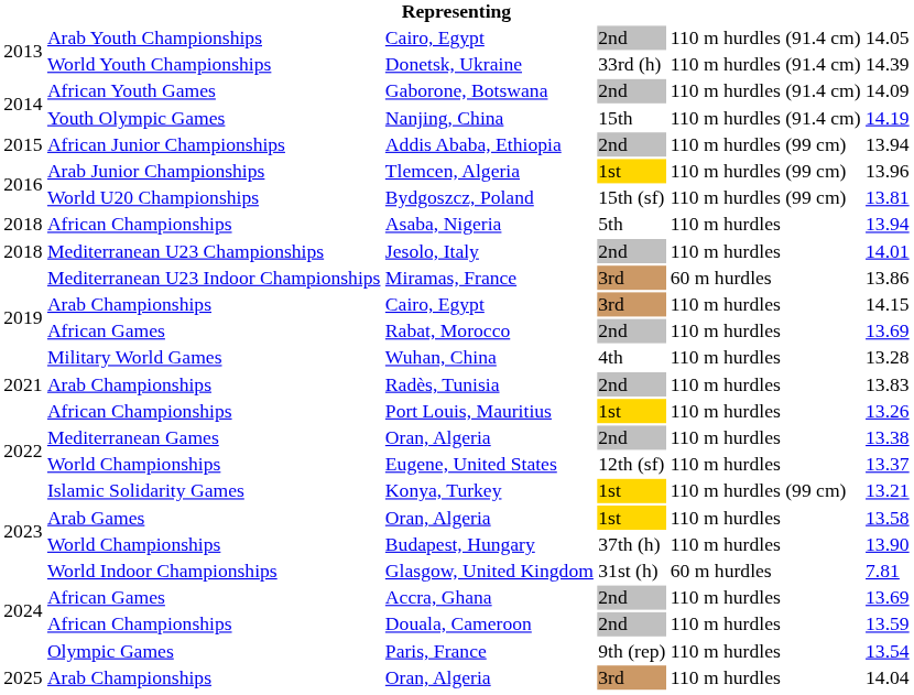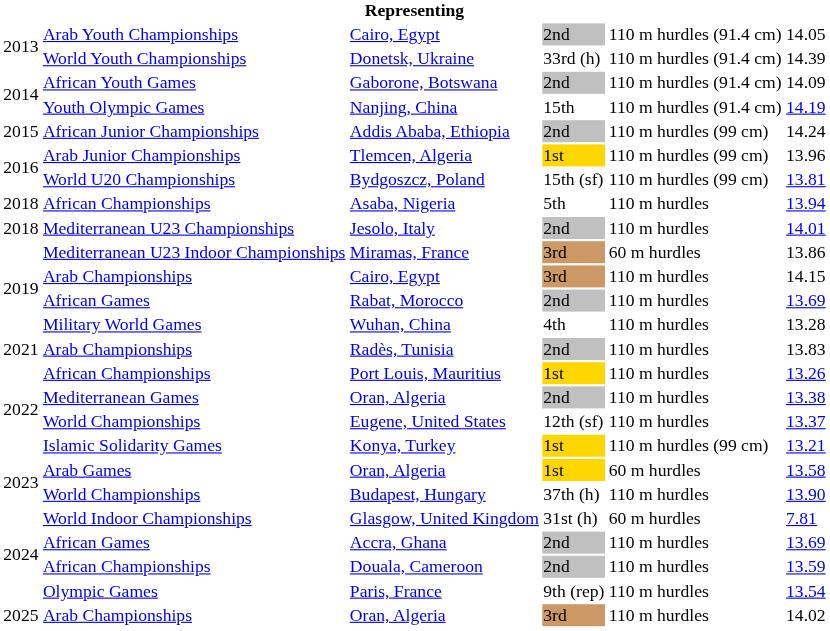 <table>
 <tr>
 <th colspan="6">Representing </th>
 </tr>
 <tr>
 <td rowspan=2>2013</td>
 <td><a href='#'>Arab Youth Championships</a></td>
 <td><a href='#'>Cairo, Egypt</a></td>
 <td bgcolor=silver>2nd</td>
 <td>110 m hurdles (91.4 cm)</td>
 <td>14.05</td>
 </tr>
 <tr>
 <td><a href='#'>World Youth Championships</a></td>
 <td><a href='#'>Donetsk, Ukraine</a></td>
 <td>33rd (h)</td>
 <td>110 m hurdles (91.4 cm)</td>
 <td>14.39</td>
 </tr>
 <tr>
 <td rowspan=2>2014</td>
 <td><a href='#'>African Youth Games</a></td>
 <td><a href='#'>Gaborone, Botswana</a></td>
 <td bgcolor=silver>2nd</td>
 <td>110 m hurdles (91.4 cm)</td>
 <td>14.09</td>
 </tr>
 <tr>
 <td><a href='#'>Youth Olympic Games</a></td>
 <td><a href='#'>Nanjing, China</a></td>
 <td>15th</td>
 <td>110 m hurdles (91.4 cm)</td>
 <td><a href='#'>14.19</a></td>
 </tr>
 <tr>
 <td>2015</td>
 <td><a href='#'>African Junior Championships</a></td>
 <td><a href='#'>Addis Ababa, Ethiopia</a></td>
 <td bgcolor=silver>2nd</td>
 <td>110 m hurdles (99 cm)</td>
-<td>13.94</td>
+<td>14.24</td>
 </tr>
 <tr>
 <td rowspan=2>2016</td>
 <td><a href='#'>Arab Junior Championships</a></td>
 <td><a href='#'>Tlemcen, Algeria</a></td>
 <td bgcolor=gold>1st</td>
 <td>110 m hurdles (99 cm)</td>
 <td>13.96</td>
 </tr>
 <tr>
 <td><a href='#'>World U20 Championships</a></td>
 <td><a href='#'>Bydgoszcz, Poland</a></td>
 <td>15th (sf)</td>
 <td>110 m hurdles (99 cm)</td>
 <td><a href='#'>13.81</a></td>
 </tr>
 <tr>
 <td>2018</td>
 <td><a href='#'>African Championships</a></td>
 <td><a href='#'>Asaba, Nigeria</a></td>
 <td>5th</td>
 <td>110 m hurdles</td>
 <td><a href='#'>13.94</a></td>
 </tr>
 <tr>
 <td>2018</td>
 <td><a href='#'>Mediterranean U23 Championships</a></td>
 <td><a href='#'>Jesolo, Italy</a></td>
 <td bgcolor=silver>2nd</td>
 <td>110 m hurdles</td>
 <td><a href='#'>14.01</a></td>
 </tr>
 <tr>
 <td rowspan=4>2019</td>
 <td><a href='#'>Mediterranean U23 Indoor Championships</a></td>
 <td><a href='#'>Miramas, France</a></td>
 <td bgcolor=cc9966>3rd</td>
 <td>60 m hurdles</td>
 <td>13.86</td>
 </tr>
 <tr>
 <td><a href='#'>Arab Championships</a></td>
 <td><a href='#'>Cairo, Egypt</a></td>
 <td bgcolor=cc9966>3rd</td>
 <td>110 m hurdles</td>
 <td>14.15</td>
 </tr>
 <tr>
 <td><a href='#'>African Games</a></td>
 <td><a href='#'>Rabat, Morocco</a></td>
 <td bgcolor=silver>2nd</td>
 <td>110 m hurdles</td>
 <td><a href='#'>13.69</a></td>
 </tr>
 <tr>
 <td><a href='#'>Military World Games</a></td>
 <td><a href='#'>Wuhan, China</a></td>
 <td>4th</td>
 <td>110 m hurdles</td>
 <td>13.28</td>
 </tr>
 <tr>
 <td>2021</td>
 <td><a href='#'>Arab Championships</a></td>
 <td><a href='#'>Radès, Tunisia</a></td>
 <td bgcolor=silver>2nd</td>
 <td>110 m hurdles</td>
 <td>13.83</td>
 </tr>
 <tr>
 <td rowspan=4>2022</td>
 <td><a href='#'>African Championships</a></td>
 <td><a href='#'>Port Louis, Mauritius</a></td>
 <td bgcolor=gold>1st</td>
 <td>110 m hurdles</td>
 <td><a href='#'>13.26</a></td>
 </tr>
 <tr>
 <td><a href='#'>Mediterranean Games</a></td>
 <td><a href='#'>Oran, Algeria</a></td>
 <td bgcolor=silver>2nd</td>
 <td>110 m hurdles</td>
 <td><a href='#'>13.38</a></td>
 </tr>
 <tr>
 <td><a href='#'>World Championships</a></td>
 <td><a href='#'>Eugene, United States</a></td>
 <td>12th (sf)</td>
 <td>110 m hurdles</td>
 <td><a href='#'>13.37</a></td>
 </tr>
 <tr>
 <td><a href='#'>Islamic Solidarity Games</a></td>
 <td><a href='#'>Konya, Turkey</a></td>
 <td bgcolor=gold>1st</td>
 <td>110 m hurdles (99 cm)</td>
 <td><a href='#'>13.21</a></td>
 </tr>
 <tr>
 <td rowspan=2>2023</td>
 <td><a href='#'>Arab Games</a></td>
 <td><a href='#'>Oran, Algeria</a></td>
 <td bgcolor=gold>1st</td>
-<td>110 m hurdles</td>
+<td>60 m hurdles</td>
 <td><a href='#'>13.58</a></td>
 </tr>
 <tr>
 <td><a href='#'>World Championships</a></td>
 <td><a href='#'>Budapest, Hungary</a></td>
 <td>37th (h)</td>
 <td>110 m hurdles</td>
 <td><a href='#'>13.90</a></td>
 </tr>
 <tr>
 <td rowspan=4>2024</td>
 <td><a href='#'>World Indoor Championships</a></td>
 <td><a href='#'>Glasgow, United Kingdom</a></td>
 <td>31st (h)</td>
 <td>60 m hurdles</td>
 <td><a href='#'>7.81</a></td>
 </tr>
 <tr>
 <td><a href='#'>African Games</a></td>
 <td><a href='#'>Accra, Ghana</a></td>
 <td bgcolor=silver>2nd</td>
 <td>110 m hurdles</td>
 <td><a href='#'>13.69</a></td>
 </tr>
 <tr>
 <td><a href='#'>African Championships</a></td>
 <td><a href='#'>Douala, Cameroon</a></td>
 <td bgcolor=silver>2nd</td>
 <td>110 m hurdles</td>
 <td><a href='#'>13.59</a></td>
 </tr>
 <tr>
 <td><a href='#'>Olympic Games</a></td>
 <td><a href='#'>Paris, France</a></td>
 <td>9th (rep)</td>
 <td>110 m hurdles</td>
 <td><a href='#'>13.54</a></td>
 </tr>
 <tr>
 <td>2025</td>
 <td><a href='#'>Arab Championships</a></td>
 <td><a href='#'>Oran, Algeria</a></td>
 <td bgcolor=cc9966>3rd</td>
 <td>110 m hurdles</td>
-<td>14.04</td>
+<td>14.02</td>
 </tr>
 </table>
